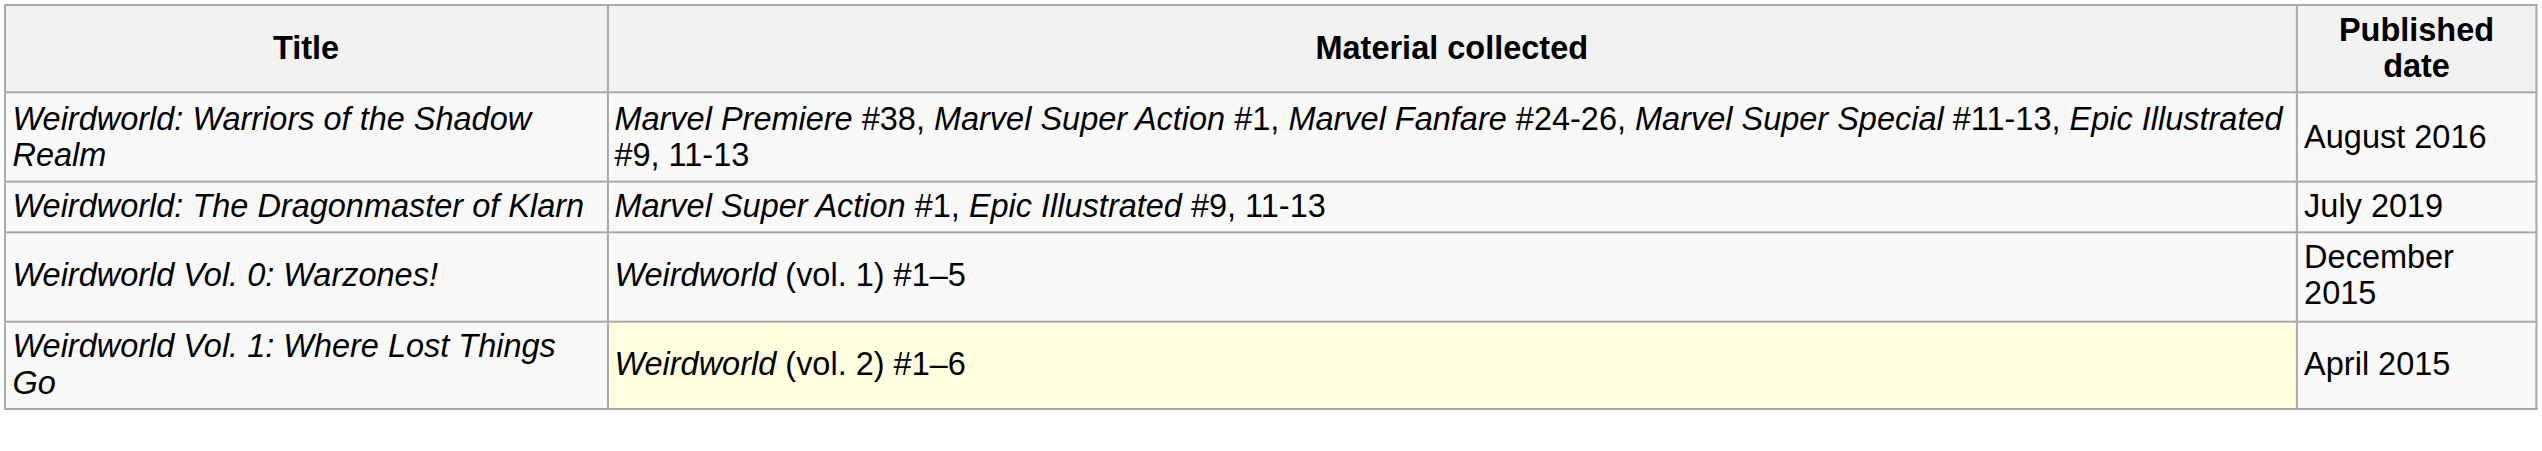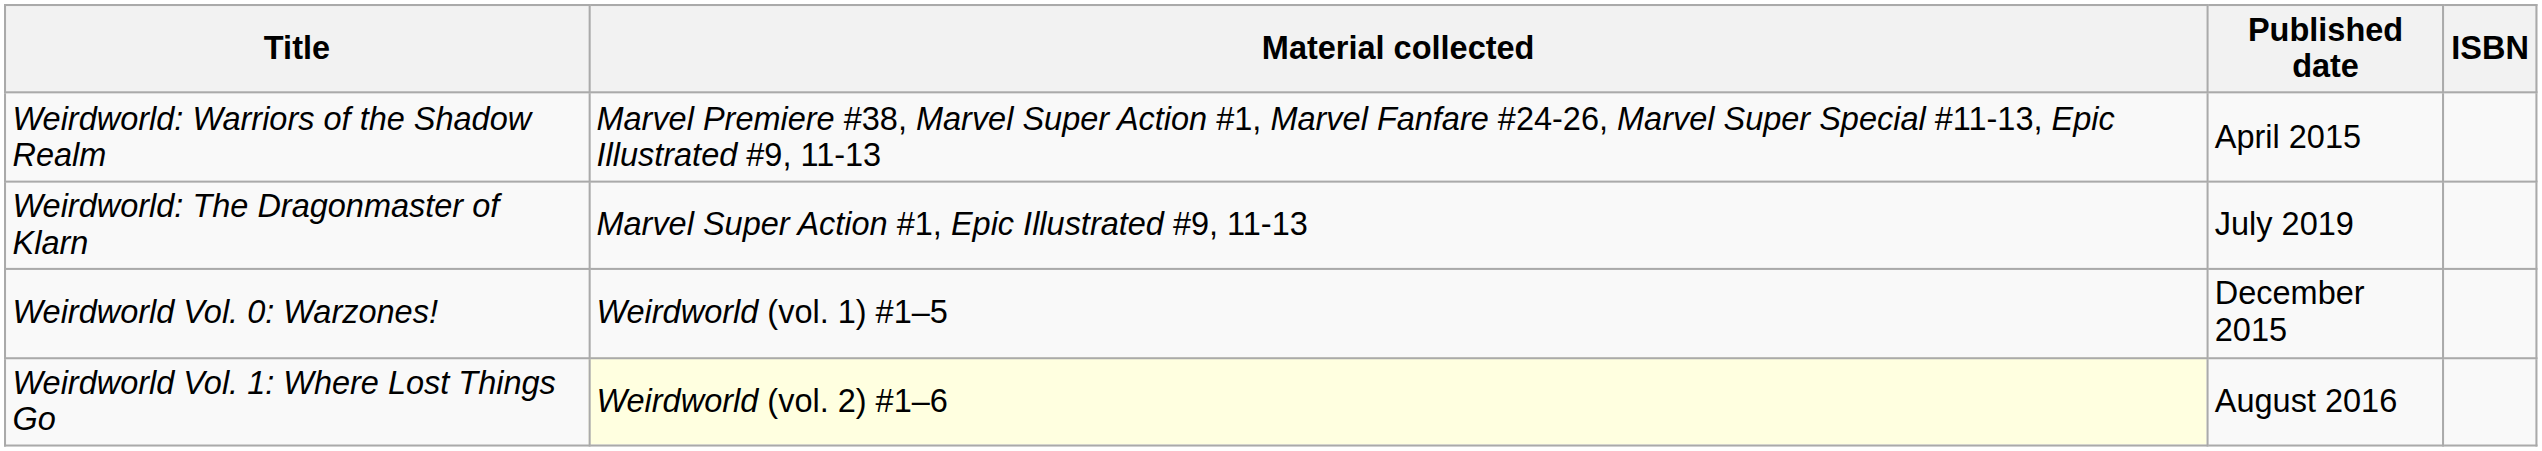 <table class="wikitable">
 <tr>
 <th>Title</th>
 <th>Material collected</th>
 <th>Published date</th>
+<th>ISBN</th>
 </tr>
 <tr>
 <td><em>Weirdworld: Warriors of the Shadow Realm</em></td>
 <td><em>Marvel Premiere</em> #38, <em>Marvel Super Action</em> #1, <em>Marvel Fanfare</em> #24-26, <em>Marvel Super Special</em> #11-13, <em>Epic Illustrated</em> #9, 11-13</td>
-<td>August 2016</td>
+<td>April 2015</td>
+<td></td>
 </tr>
 <tr>
 <td><em>Weirdworld: The Dragonmaster of Klarn</em></td>
 <td><em>Marvel Super Action</em> #1, <em>Epic Illustrated</em> #9, 11-13</td>
 <td>July 2019</td>
+<td></td>
 </tr>
 <tr>
 <td><em>Weirdworld Vol. 0: Warzones!</em></td>
 <td><em>Weirdworld</em> (vol. 1) #1–5</td>
 <td>December 2015</td>
+<td></td>
 </tr>
 <tr>
 <td><em>Weirdworld Vol. 1: Where Lost Things Go</em></td>
 <td style="background: lightyellow;"><em>Weirdworld</em> (vol. 2) #1–6</td>
-<td>April 2015</td>
+<td>August 2016</td>
+<td></td>
 </tr>
 </table>
